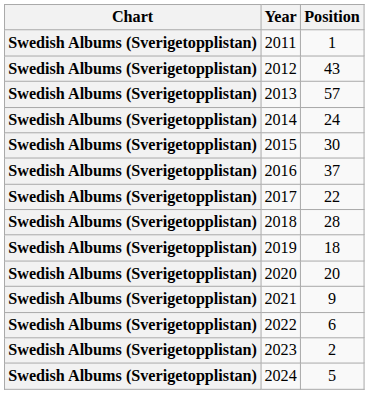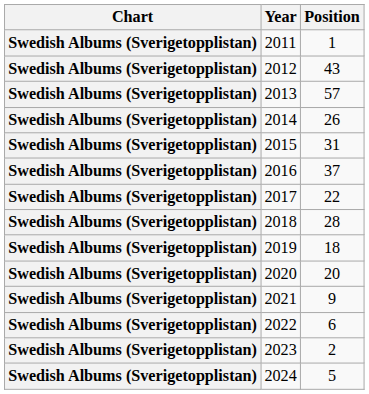 <table class="wikitable plainrowheaders" style="text-align:center;">
 <tr>
 <th>Chart</th>
 <th>Year</th>
 <th>Position</th>
 </tr>
 <tr>
 <th scope="row">Swedish Albums (Sverigetopplistan)</th>
 <td>2011</td>
 <td>1</td>
 </tr>
 <tr>
 <th scope="row">Swedish Albums (Sverigetopplistan)</th>
 <td>2012</td>
 <td>43</td>
 </tr>
 <tr>
 <th scope="row">Swedish Albums (Sverigetopplistan)</th>
 <td>2013</td>
 <td>57</td>
 </tr>
 <tr>
 <th scope="row">Swedish Albums (Sverigetopplistan)</th>
 <td>2014</td>
-<td>24</td>
+<td>26</td>
 </tr>
 <tr>
 <th scope="row">Swedish Albums (Sverigetopplistan)</th>
 <td>2015</td>
-<td>30</td>
+<td>31</td>
 </tr>
 <tr>
 <th scope="row">Swedish Albums (Sverigetopplistan)</th>
 <td>2016</td>
 <td>37</td>
 </tr>
 <tr>
 <th scope="row">Swedish Albums (Sverigetopplistan)</th>
 <td>2017</td>
 <td>22</td>
 </tr>
 <tr>
 <th scope="row">Swedish Albums (Sverigetopplistan)</th>
 <td>2018</td>
 <td>28</td>
 </tr>
 <tr>
 <th scope="row">Swedish Albums (Sverigetopplistan)</th>
 <td>2019</td>
 <td>18</td>
 </tr>
 <tr>
 <th scope="row">Swedish Albums (Sverigetopplistan)</th>
 <td>2020</td>
 <td>20</td>
 </tr>
 <tr>
 <th scope="row">Swedish Albums (Sverigetopplistan)</th>
 <td>2021</td>
 <td>9</td>
 </tr>
 <tr>
 <th scope="row">Swedish Albums (Sverigetopplistan)</th>
 <td>2022</td>
 <td>6</td>
 </tr>
 <tr>
 <th scope="row">Swedish Albums (Sverigetopplistan)</th>
 <td>2023</td>
 <td>2</td>
 </tr>
 <tr>
 <th scope="row">Swedish Albums (Sverigetopplistan)</th>
 <td>2024</td>
 <td>5</td>
 </tr>
 </table>
